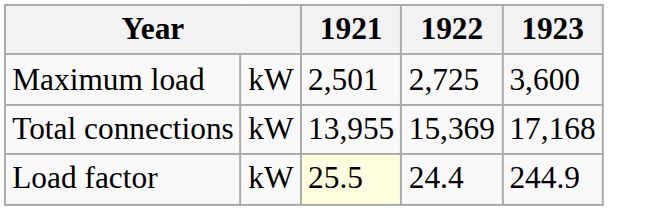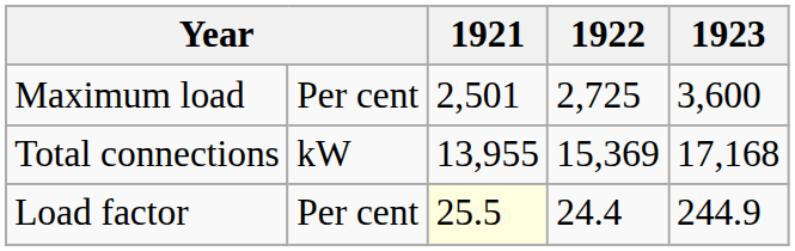 <table class="wikitable">
 <tr>
 <th colspan="2">Year</th>
 <th>1921</th>
 <th>1922</th>
 <th>1923</th>
 </tr>
 <tr>
 <td>Maximum  load</td>
-<td>kW</td>
+<td>Per  cent</td>
 <td>2,501</td>
 <td>2,725</td>
 <td>3,600</td>
 </tr>
 <tr>
 <td>Total  connections</td>
 <td>kW</td>
 <td>13,955</td>
 <td>15,369</td>
 <td>17,168</td>
 </tr>
 <tr>
 <td>Load  factor</td>
-<td>kW</td>
+<td>Per  cent</td>
 <td style="background: lightyellow;">25.5</td>
 <td>24.4</td>
 <td>244.9</td>
 </tr>
 </table>
